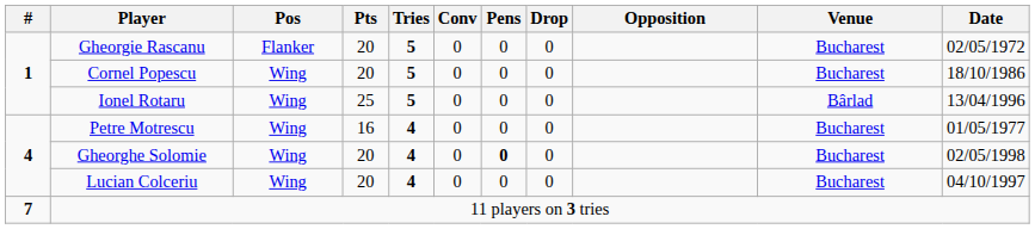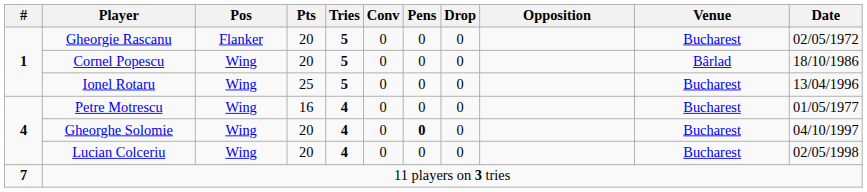 <table class="wikitable" style="font-size:100%; text-align:center;">
 <tr>
 <th style="width:35px;">#</th>
 <th style="width:162px;">Player</th>
 <th style="width:95px;">Pos</th>
 <th style="width:35px;">Pts</th>
 <th style="width:35px;">Tries</th>
 <th style="width:35px;">Conv</th>
 <th style="width:35px;">Pens</th>
 <th style="width:35px;">Drop</th>
 <th style="width:165px;">Opposition</th>
 <th style="width:165px;">Venue</th>
 <th style="width:65px;">Date</th>
 </tr>
 <tr>
 <td rowspan="3"><strong>1</strong></td>
 <td><a href='#'>Gheorgie Rascanu</a></td>
 <td><a href='#'>Flanker</a></td>
 <td>20</td>
 <td><strong>5</strong></td>
 <td>0</td>
 <td>0</td>
 <td>0</td>
 <td></td>
 <td> <a href='#'>Bucharest</a></td>
 <td>02/05/1972</td>
 </tr>
 <tr>
 <td><a href='#'>Cornel Popescu</a></td>
 <td><a href='#'>Wing</a></td>
 <td>20</td>
 <td><strong>5</strong></td>
 <td>0</td>
 <td>0</td>
 <td>0</td>
 <td></td>
-<td> <a href='#'>Bucharest</a></td>
+<td> <a href='#'>Bârlad</a></td>
 <td>18/10/1986</td>
 </tr>
 <tr>
 <td><a href='#'>Ionel Rotaru</a></td>
 <td><a href='#'>Wing</a></td>
 <td>25</td>
 <td><strong>5</strong></td>
 <td>0</td>
 <td>0</td>
 <td>0</td>
 <td></td>
-<td> <a href='#'>Bârlad</a></td>
+<td> <a href='#'>Bucharest</a></td>
 <td>13/04/1996</td>
 </tr>
 <tr>
 <td rowspan="3"><strong>4</strong></td>
 <td><a href='#'>Petre Motrescu</a></td>
 <td><a href='#'>Wing</a></td>
 <td>16</td>
 <td><strong>4</strong></td>
 <td>0</td>
 <td>0</td>
 <td>0</td>
 <td></td>
 <td> <a href='#'>Bucharest</a></td>
 <td>01/05/1977</td>
 </tr>
 <tr>
 <td><a href='#'>Gheorghe Solomie</a></td>
 <td><a href='#'>Wing</a></td>
 <td>20</td>
 <td><strong>4</strong></td>
 <td>0</td>
 <td><strong>0</strong></td>
 <td>0</td>
 <td></td>
 <td> <a href='#'>Bucharest</a></td>
-<td>02/05/1998</td>
+<td>04/10/1997</td>
 </tr>
 <tr>
 <td><a href='#'>Lucian Colceriu</a></td>
 <td><a href='#'>Wing</a></td>
 <td>20</td>
 <td><strong>4</strong></td>
 <td>0</td>
 <td>0</td>
 <td>0</td>
 <td></td>
 <td> <a href='#'>Bucharest</a></td>
-<td>04/10/1997</td>
+<td>02/05/1998</td>
 </tr>
 <tr>
 <td rowspan="3"><strong>7</strong></td>
 <td colspan="11">11 players on <strong>3</strong> tries</td>
 </tr>
 </table>
